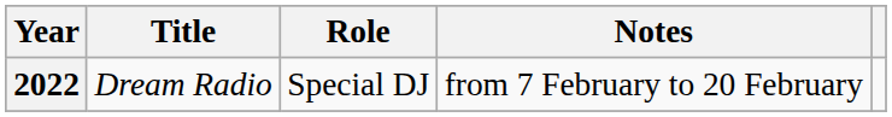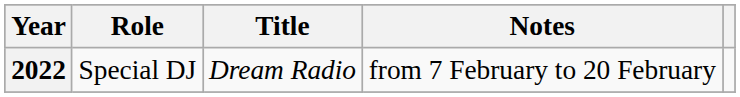 <table class="wikitable sortable plainrowheaders">
 <tr>
 <th scope="col">Year</th>
+<th scope="col">Role</th>
 <th scope="col">Title</th>
-<th scope="col">Role</th>
 <th scope="col">Notes</th>
 <th scope="col" class="unsortable"></th>
 </tr>
 <tr>
 <th scope="row">2022</th>
+<td>Special DJ</td>
 <td><em>Dream Radio</em></td>
-<td>Special DJ</td>
 <td>from  7 February to 20 February</td>
 <td></td>
 </tr>
 </table>
